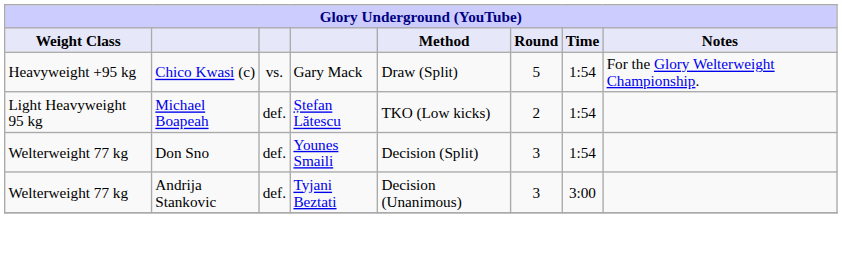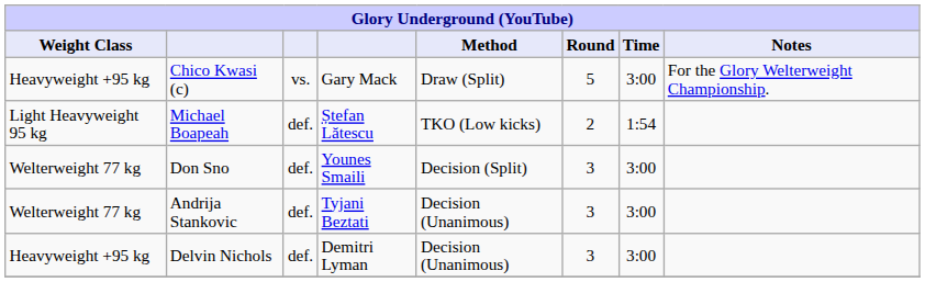 <table class="wikitable" style="font-size: 70%;">
 <tr>
 <th colspan="8" style="background-color: #ccf; color: #000080; text-align: center;"><strong>Glory Underground (YouTube)</strong></th>
 </tr>
 <tr>
 <th colspan="1" style="background-color: #E6E8FA; color: #000000; text-align: center;">Weight Class</th>
 <th colspan="1" style="background-color: #E6E8FA; color: #000000; text-align: center;"></th>
 <th colspan="1" style="background-color: #E6E8FA; color: #000000; text-align: center;"></th>
 <th colspan="1" style="background-color: #E6E8FA; color: #000000; text-align: center;"></th>
 <th colspan="1" style="background-color: #E6E8FA; color: #000000; text-align: center;">Method</th>
 <th colspan="1" style="background-color: #E6E8FA; color: #000000; text-align: center;">Round</th>
 <th colspan="1" style="background-color: #E6E8FA; color: #000000; text-align: center;">Time</th>
 <th colspan="1" style="background-color: #E6E8FA; color: #000000; text-align: center;">Notes</th>
 </tr>
 <tr>
 <td>Heavyweight +95 kg</td>
 <td> <a href='#'>Chico Kwasi</a> (c)</td>
 <td align=center>vs.</td>
 <td> Gary Mack</td>
 <td>Draw (Split)</td>
 <td align=center>5</td>
-<td align=center>1:54</td>
+<td align=center>3:00</td>
 <td>For the <a href='#'>Glory Welterweight Championship</a>.</td>
 </tr>
 <tr>
 <td>Light Heavyweight 95 kg</td>
 <td> <a href='#'>Michael Boapeah</a></td>
 <td align=center>def.</td>
 <td> <a href='#'>Ștefan Lătescu</a></td>
 <td>TKO (Low kicks)</td>
 <td align=center>2</td>
 <td align=center>1:54</td>
 <td></td>
 </tr>
 <tr>
 <td>Welterweight 77 kg</td>
 <td> Don Sno</td>
 <td align=center>def.</td>
 <td> <a href='#'>Younes Smaili</a></td>
 <td>Decision (Split)</td>
 <td align=center>3</td>
-<td align=center>1:54</td>
+<td align=center>3:00</td>
 <td></td>
 </tr>
 <tr>
 <td>Welterweight 77 kg</td>
 <td> Andrija Stankovic</td>
 <td align=center>def.</td>
 <td> <a href='#'>Tyjani Beztati</a></td>
 <td>Decision (Unanimous)</td>
 <td align=center>3</td>
 <td align=center>3:00</td>
 <td></td>
 </tr>
 <tr>
+<td>Heavyweight +95 kg</td>
+<td> Delvin Nichols</td>
+<td align=center>def.</td>
+<td> Demitri Lyman</td>
+<td>Decision (Unanimous)</td>
+<td align=center>3</td>
+<td align=center>3:00</td>
+<td></td>
+</tr>
+<tr>
 </tr>
 </table>
